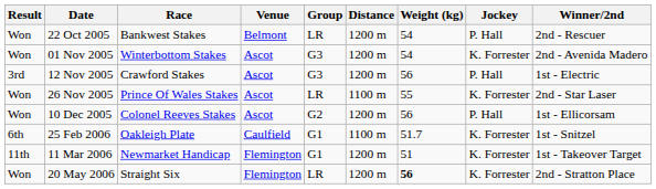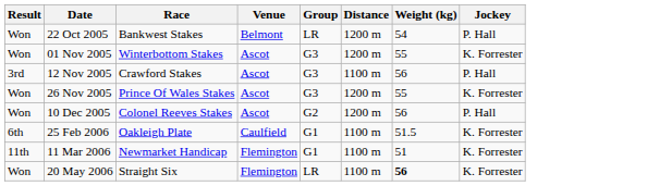 <table class="wikitable">
 <tr>
 <th>Result</th>
 <th>Date</th>
 <th>Race</th>
 <th>Venue</th>
 <th>Group</th>
 <th>Distance</th>
 <th>Weight (kg)</th>
 <th>Jockey</th>
-<th>Winner/2nd</th>
 </tr>
 <tr>
 <td>Won</td>
 <td>22 Oct 2005</td>
 <td>Bankwest Stakes</td>
 <td><a href='#'>Belmont</a></td>
 <td>LR</td>
 <td>1200 m</td>
 <td>54</td>
 <td>P. Hall</td>
-<td>2nd - Rescuer</td>
 </tr>
 <tr>
 <td>Won</td>
 <td>01 Nov 2005</td>
 <td><a href='#'>Winterbottom Stakes</a></td>
 <td><a href='#'>Ascot</a></td>
 <td>G3</td>
 <td>1200 m</td>
-<td>54</td>
+<td>55</td>
 <td>K. Forrester</td>
-<td>2nd - Avenida Madero</td>
 </tr>
 <tr>
 <td>3rd</td>
 <td>12 Nov 2005</td>
 <td>Crawford Stakes</td>
 <td><a href='#'>Ascot</a></td>
 <td>G3</td>
-<td>1200 m</td>
+<td>1100 m</td>
 <td>56</td>
 <td>P. Hall</td>
-<td>1st - Electric</td>
 </tr>
 <tr>
 <td>Won</td>
 <td>26 Nov 2005</td>
 <td><a href='#'>Prince Of Wales Stakes</a></td>
 <td><a href='#'>Ascot</a></td>
-<td>LR</td>
-<td>1100 m</td>
+<td>G3</td>
+<td>1200 m</td>
 <td>55</td>
 <td>K. Forrester</td>
-<td>2nd - Star Laser</td>
 </tr>
 <tr>
 <td>Won</td>
 <td>10 Dec 2005</td>
 <td><a href='#'>Colonel Reeves Stakes</a></td>
 <td><a href='#'>Ascot</a></td>
 <td>G2</td>
 <td>1200 m</td>
 <td>56</td>
 <td>P. Hall</td>
-<td>1st - Ellicorsam</td>
 </tr>
 <tr>
 <td>6th</td>
 <td>25 Feb 2006</td>
 <td><a href='#'>Oakleigh Plate</a></td>
 <td><a href='#'>Caulfield</a></td>
 <td>G1</td>
 <td>1100 m</td>
-<td>51.7</td>
+<td>51.5</td>
 <td>K. Forrester</td>
-<td>1st - Snitzel</td>
 </tr>
 <tr>
 <td>11th</td>
 <td>11 Mar 2006</td>
 <td><a href='#'>Newmarket Handicap</a></td>
 <td><a href='#'>Flemington</a></td>
 <td>G1</td>
-<td>1200 m</td>
+<td>1100 m</td>
 <td>51</td>
 <td>K. Forrester</td>
-<td>1st - Takeover Target</td>
 </tr>
 <tr>
 <td>Won</td>
 <td>20 May 2006</td>
 <td>Straight Six</td>
 <td><a href='#'>Flemington</a></td>
 <td>LR</td>
-<td>1200 m</td>
+<td>1100 m</td>
 <td><strong>56</strong></td>
 <td>K. Forrester</td>
-<td>2nd - Stratton Place</td>
 </tr>
 </table>
